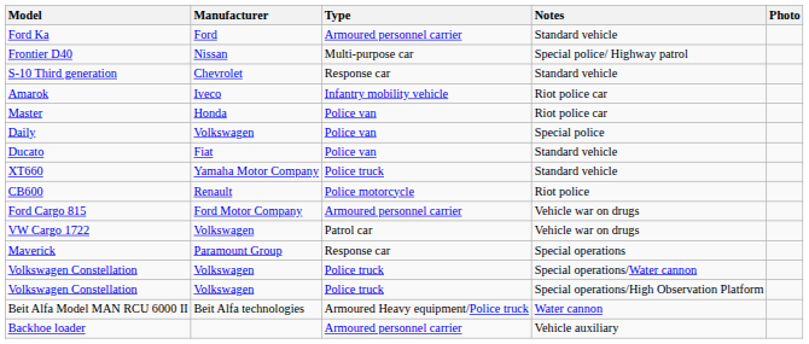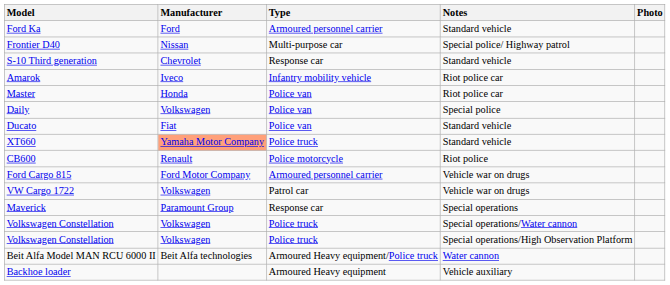 <table class="wikitable">
 <tr>
 <th style="text-align: left;">Model</th>
 <th style="text-align: left;">Manufacturer</th>
 <th style="text-align: left;">Type</th>
 <th style="text-align: left;">Notes</th>
 <th style="text-align: left;">Photo</th>
 </tr>
 <tr>
 <td><a href='#'>Ford Ka</a></td>
 <td><a href='#'>Ford</a></td>
 <td><a href='#'>Armoured personnel carrier</a></td>
 <td>Standard vehicle</td>
 <td></td>
 </tr>
 <tr>
 <td><a href='#'>Frontier D40</a></td>
 <td><a href='#'>Nissan</a></td>
 <td>Multi-purpose car</td>
 <td>Special police/ Highway patrol</td>
 <td></td>
 </tr>
 <tr>
 <td><a href='#'>S-10 Third generation</a></td>
 <td><a href='#'>Chevrolet</a></td>
 <td>Response car</td>
 <td>Standard vehicle</td>
 <td></td>
 </tr>
 <tr>
 <td><a href='#'>Amarok</a></td>
 <td><a href='#'>Iveco</a></td>
 <td><a href='#'>Infantry mobility vehicle</a></td>
 <td>Riot police car</td>
 <td></td>
 </tr>
 <tr>
 <td><a href='#'>Master</a></td>
 <td><a href='#'>Honda</a></td>
 <td><a href='#'>Police van</a></td>
 <td>Riot police car</td>
 <td></td>
 </tr>
 <tr>
 <td><a href='#'>Daily</a></td>
 <td><a href='#'>Volkswagen</a></td>
 <td><a href='#'>Police van</a></td>
 <td>Special police</td>
 <td></td>
 </tr>
 <tr>
 <td><a href='#'>Ducato</a></td>
 <td><a href='#'>Fiat</a></td>
 <td><a href='#'>Police van</a></td>
 <td>Standard vehicle</td>
 <td></td>
 </tr>
 <tr>
 <td><a href='#'>XT660</a></td>
-<td><a href='#'>Yamaha Motor Company</a></td>
+<td style="background: lightsalmon;"><a href='#'>Yamaha Motor Company</a></td>
 <td><a href='#'>Police truck</a></td>
 <td>Standard vehicle</td>
 <td></td>
 </tr>
 <tr>
 <td><a href='#'>CB600</a></td>
 <td><a href='#'>Renault</a></td>
 <td><a href='#'>Police motorcycle</a></td>
 <td>Riot police</td>
 <td></td>
 </tr>
 <tr>
 <td><a href='#'>Ford Cargo 815</a></td>
 <td><a href='#'>Ford Motor Company</a></td>
 <td><a href='#'>Armoured personnel carrier</a></td>
 <td>Vehicle war on drugs</td>
 <td></td>
 </tr>
 <tr>
 <td><a href='#'>VW Cargo 1722</a></td>
 <td><a href='#'>Volkswagen</a></td>
 <td>Patrol car</td>
 <td>Vehicle war on drugs</td>
 <td></td>
 </tr>
 <tr>
 <td><a href='#'>Maverick</a></td>
 <td><a href='#'>Paramount Group</a></td>
 <td>Response car</td>
 <td>Special operations</td>
 <td></td>
 </tr>
 <tr>
 <td><a href='#'>Volkswagen Constellation</a></td>
 <td><a href='#'>Volkswagen</a></td>
 <td><a href='#'>Police truck</a></td>
 <td>Special operations/<a href='#'>Water cannon</a></td>
 <td></td>
 </tr>
 <tr>
 <td><a href='#'>Volkswagen Constellation</a></td>
 <td><a href='#'>Volkswagen</a></td>
 <td><a href='#'>Police truck</a></td>
 <td>Special operations/High Observation Platform</td>
 <td></td>
 </tr>
 <tr>
 <td>Beit Alfa Model MAN RCU 6000 II</td>
 <td>Beit Alfa technologies</td>
 <td>Armoured Heavy equipment/<a href='#'>Police truck</a></td>
 <td><a href='#'>Water cannon</a></td>
 <td></td>
 </tr>
 <tr>
 <td><a href='#'>Backhoe loader</a></td>
 <td></td>
-<td><a href='#'>Armoured personnel carrier</a></td>
+<td>Armoured Heavy equipment</td>
 <td>Vehicle auxiliary</td>
 <td></td>
 </tr>
 </table>
